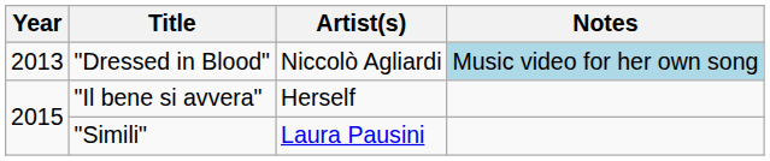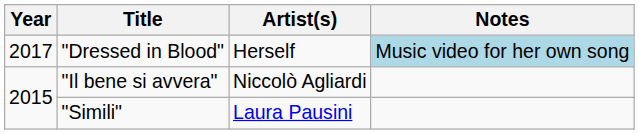 <table class="wikitable">
 <tr>
 <th>Year</th>
 <th>Title</th>
 <th>Artist(s)</th>
 <th>Notes</th>
 </tr>
 <tr>
-<td>2013</td>
+<td>2017</td>
 <td>"Dressed in Blood"</td>
-<td>Niccolò Agliardi</td>
+<td>Herself</td>
 <td style="background: lightblue;">Music video for her own song</td>
 </tr>
 <tr>
 <td rowspan="2">2015</td>
 <td>"Il bene si avvera"</td>
-<td>Herself</td>
+<td>Niccolò Agliardi</td>
 <td></td>
 </tr>
 <tr>
 <td>"Simili"</td>
 <td><a href='#'>Laura Pausini</a></td>
 <td></td>
 </tr>
 </table>
